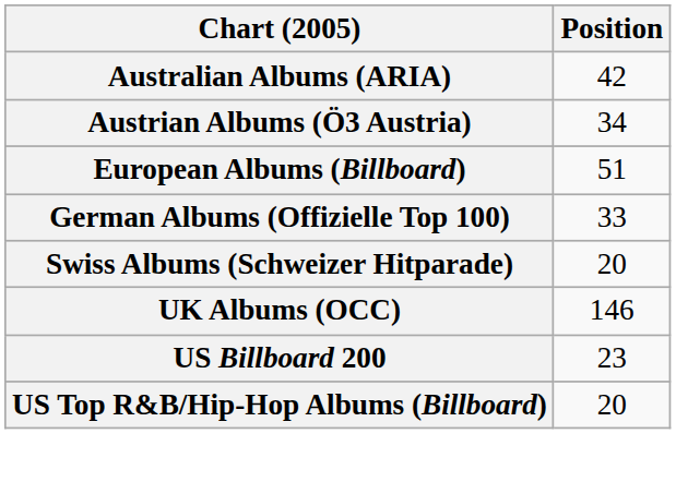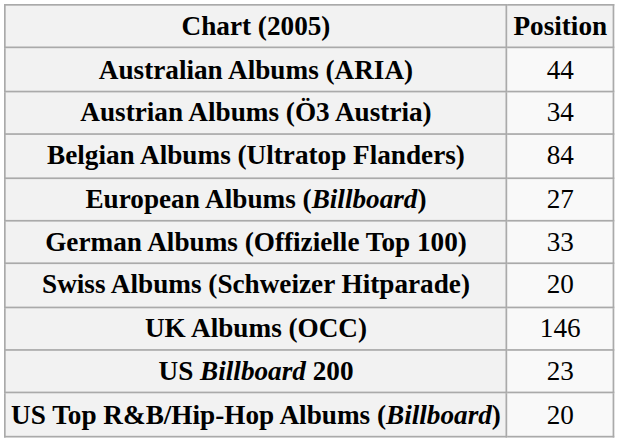 <table class="wikitable sortable plainrowheaders" style="text-align:center"|->
 <tr>
 <th>Chart (2005)</th>
 <th>Position</th>
 </tr>
 <tr>
 <th scope="row">Australian Albums (ARIA)</th>
-<td>42</td>
+<td>44</td>
 </tr>
 <tr>
 <th scope="row">Austrian Albums (Ö3 Austria)</th>
 <td>34</td>
 </tr>
 <tr>
+<th scope="row">Belgian Albums (Ultratop Flanders)</th>
+<td>84</td>
+</tr>
+<tr>
 <th scope="row">European Albums (<em>Billboard</em>)</th>
-<td>51</td>
+<td>27</td>
 </tr>
 <tr>
 <th scope="row">German Albums (Offizielle Top 100)</th>
 <td>33</td>
 </tr>
 <tr>
 <th scope="row">Swiss Albums (Schweizer Hitparade)</th>
 <td>20</td>
 </tr>
 <tr>
 <th scope="row">UK Albums (OCC)</th>
 <td>146</td>
 </tr>
 <tr>
 <th scope="row">US <em>Billboard</em> 200</th>
 <td>23</td>
 </tr>
 <tr>
 <th scope="row">US Top R&B/Hip-Hop Albums (<em>Billboard</em>)</th>
 <td>20</td>
 </tr>
 </table>
